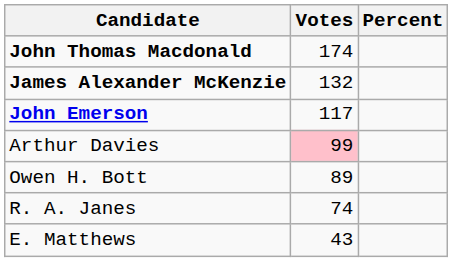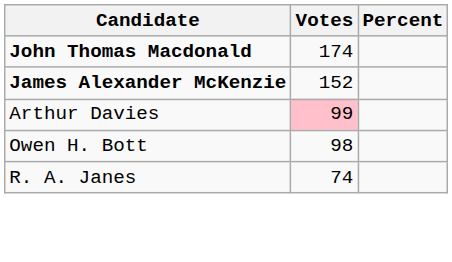 <table class="wikitable">
 <tr>
 <th>Candidate</th>
 <th>Votes</th>
 <th>Percent</th>
 </tr>
 <tr>
 <td><strong>John Thomas Macdonald</strong></td>
 <td style="text-align:right;">174</td>
 <td></td>
 </tr>
 <tr>
 <td><strong>James Alexander McKenzie</strong></td>
-<td style="text-align:right;">132</td>
-<td></td>
-</tr>
-<tr>
-<td><strong><a href='#'>John Emerson</a></strong></td>
-<td style="text-align:right;">117</td>
+<td style="text-align:right;">152</td>
 <td></td>
 </tr>
 <tr>
 <td>Arthur Davies</td>
 <td style="background: pink; text-align:right;">99</td>
 <td></td>
 </tr>
 <tr>
 <td>Owen H. Bott</td>
-<td style="text-align:right;">89</td>
+<td style="text-align:right;">98</td>
 <td></td>
 </tr>
 <tr>
 <td>R. A. Janes</td>
 <td style="text-align:right;">74</td>
 <td></td>
 </tr>
-<tr>
-<td>E. Matthews</td>
-<td style="text-align:right;">43</td>
-<td></td>
-</tr>
 </table>
